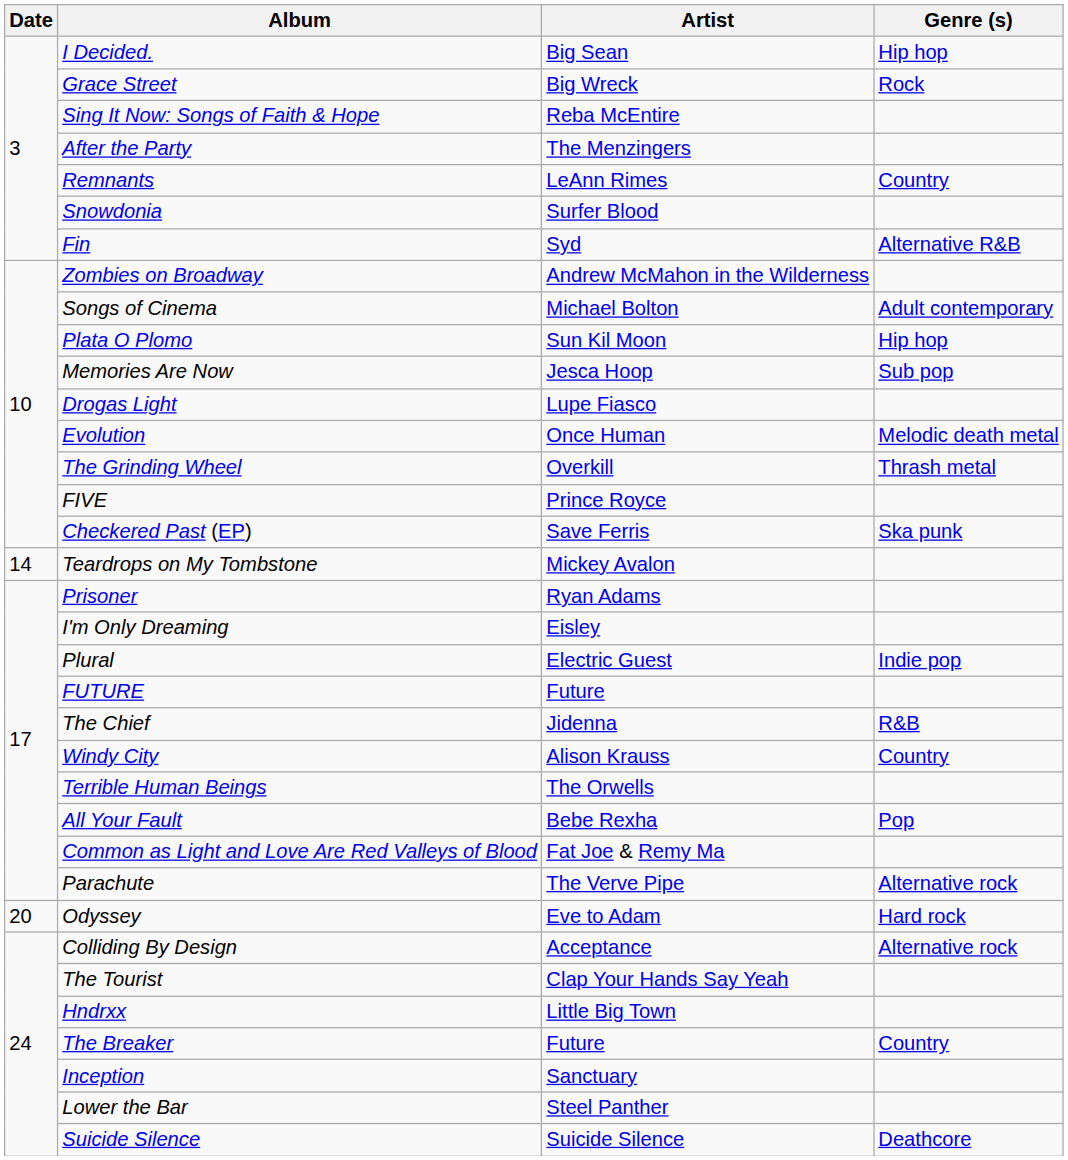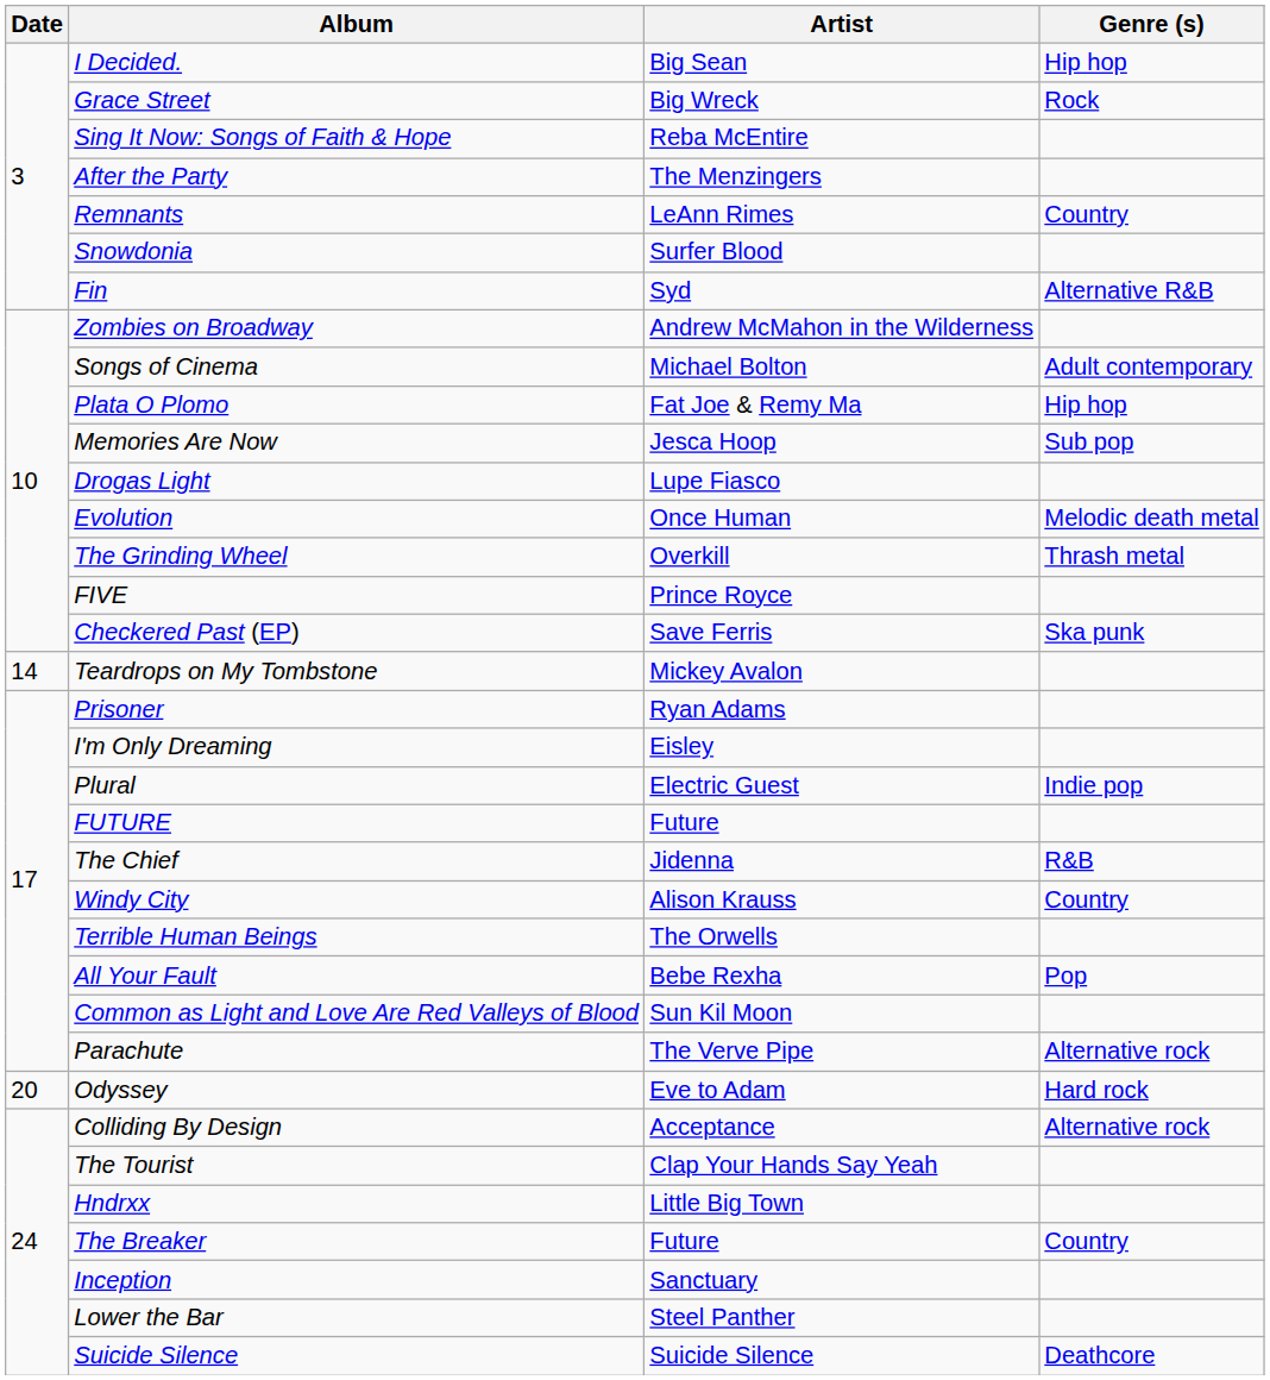 <table class="wikitable">
 <tr>
 <th>Date</th>
 <th>Album</th>
 <th>Artist</th>
 <th>Genre (s)</th>
 </tr>
 <tr>
 <td rowspan="7">3</td>
 <td><em><a href='#'>I Decided.</a></em></td>
 <td><a href='#'>Big Sean</a></td>
 <td><a href='#'>Hip hop</a></td>
 </tr>
 <tr>
 <td><a href='#'><em>Grace Street</em></a></td>
 <td><a href='#'>Big Wreck</a></td>
 <td><a href='#'>Rock</a></td>
 </tr>
 <tr>
 <td><em><a href='#'>Sing It Now: Songs of Faith & Hope</a></em></td>
 <td><a href='#'>Reba McEntire</a></td>
 <td></td>
 </tr>
 <tr>
 <td><em><a href='#'>After the Party</a></em></td>
 <td><a href='#'>The Menzingers</a></td>
 <td></td>
 </tr>
 <tr>
 <td><em><a href='#'>Remnants</a></em></td>
 <td><a href='#'>LeAnn Rimes</a></td>
 <td><a href='#'>Country</a></td>
 </tr>
 <tr>
 <td><em><a href='#'>Snowdonia</a></em></td>
 <td><a href='#'>Surfer Blood</a></td>
 <td></td>
 </tr>
 <tr>
 <td><em><a href='#'>Fin</a></em></td>
 <td><a href='#'>Syd</a></td>
 <td><a href='#'>Alternative R&B</a></td>
 </tr>
 <tr>
 <td rowspan="9">10</td>
 <td><em><a href='#'>Zombies on Broadway</a></em></td>
 <td><a href='#'>Andrew McMahon in the Wilderness</a></td>
 <td></td>
 </tr>
 <tr>
 <td><em>Songs of Cinema</em></td>
 <td><a href='#'>Michael Bolton</a></td>
 <td><a href='#'>Adult contemporary</a></td>
 </tr>
 <tr>
 <td><em><a href='#'>Plata O Plomo</a></em></td>
-<td><a href='#'>Sun Kil Moon</a></td>
+<td><a href='#'>Fat Joe</a> & <a href='#'>Remy Ma</a></td>
 <td><a href='#'>Hip hop</a></td>
 </tr>
 <tr>
 <td><em>Memories Are Now</em></td>
 <td><a href='#'>Jesca Hoop</a></td>
 <td><a href='#'>Sub pop</a></td>
 </tr>
 <tr>
 <td><em><a href='#'>Drogas Light</a></em></td>
 <td><a href='#'>Lupe Fiasco</a></td>
 <td></td>
 </tr>
 <tr>
 <td><em><a href='#'>Evolution</a></em></td>
 <td><a href='#'>Once Human</a></td>
 <td><a href='#'>Melodic death metal</a></td>
 </tr>
 <tr>
 <td><em><a href='#'>The Grinding Wheel</a></em></td>
 <td><a href='#'>Overkill</a></td>
 <td><a href='#'>Thrash metal</a></td>
 </tr>
 <tr>
 <td><em>FIVE</em></td>
 <td><a href='#'>Prince Royce</a></td>
 <td></td>
 </tr>
 <tr>
 <td><em><a href='#'>Checkered Past</a></em> (<a href='#'>EP</a>)</td>
 <td><a href='#'>Save Ferris</a></td>
 <td><a href='#'>Ska punk</a></td>
 </tr>
 <tr>
 <td>14</td>
 <td><em>Teardrops on My Tombstone</em></td>
 <td><a href='#'>Mickey Avalon</a></td>
 <td></td>
 </tr>
 <tr>
 <td rowspan="10">17</td>
 <td><em><a href='#'>Prisoner</a></em></td>
 <td><a href='#'>Ryan Adams</a></td>
 <td></td>
 </tr>
 <tr>
 <td><em>I'm Only Dreaming</em></td>
 <td><a href='#'>Eisley</a></td>
 <td></td>
 </tr>
 <tr>
 <td><em>Plural</em></td>
 <td><a href='#'>Electric Guest</a></td>
 <td><a href='#'>Indie pop</a></td>
 </tr>
 <tr>
 <td><em><a href='#'>FUTURE</a></em></td>
 <td><a href='#'>Future</a></td>
 <td></td>
 </tr>
 <tr>
 <td><em>The Chief</em></td>
 <td><a href='#'>Jidenna</a></td>
 <td><a href='#'>R&B</a></td>
 </tr>
 <tr>
 <td><em><a href='#'>Windy City</a></em></td>
 <td><a href='#'>Alison Krauss</a></td>
 <td><a href='#'>Country</a></td>
 </tr>
 <tr>
 <td><em><a href='#'>Terrible Human Beings</a></em></td>
 <td><a href='#'>The Orwells</a></td>
 <td></td>
 </tr>
 <tr>
 <td><em><a href='#'>All Your Fault</a></em></td>
 <td><a href='#'>Bebe Rexha</a></td>
 <td><a href='#'>Pop</a></td>
 </tr>
 <tr>
 <td><em><a href='#'>Common as Light and Love Are Red Valleys of Blood</a></em></td>
-<td><a href='#'>Fat Joe</a> & <a href='#'>Remy Ma</a></td>
+<td><a href='#'>Sun Kil Moon</a></td>
 <td></td>
 </tr>
 <tr>
 <td><em>Parachute</em></td>
 <td><a href='#'>The Verve Pipe</a></td>
 <td><a href='#'>Alternative rock</a></td>
 </tr>
 <tr>
 <td>20</td>
 <td><em>Odyssey</em></td>
 <td><a href='#'>Eve to Adam</a></td>
 <td><a href='#'>Hard rock</a></td>
 </tr>
 <tr>
 <td rowspan="7">24</td>
 <td><em>Colliding By Design</em></td>
 <td><a href='#'>Acceptance</a></td>
 <td><a href='#'>Alternative rock</a></td>
 </tr>
 <tr>
 <td><em>The Tourist</em></td>
 <td><a href='#'>Clap Your Hands Say Yeah</a></td>
 <td></td>
 </tr>
 <tr>
 <td><em><a href='#'>Hndrxx</a></em></td>
 <td><a href='#'>Little Big Town</a></td>
 <td></td>
 </tr>
 <tr>
 <td><em><a href='#'>The Breaker</a></em></td>
 <td><a href='#'>Future</a></td>
 <td><a href='#'>Country</a></td>
 </tr>
 <tr>
 <td><em><a href='#'>Inception</a></em></td>
 <td><a href='#'>Sanctuary</a></td>
 <td></td>
 </tr>
 <tr>
 <td><em>Lower the Bar</em></td>
 <td><a href='#'>Steel Panther</a></td>
 <td></td>
 </tr>
 <tr>
 <td><em><a href='#'>Suicide Silence</a></em></td>
 <td><a href='#'>Suicide Silence</a></td>
 <td><a href='#'>Deathcore</a></td>
 </tr>
 </table>
